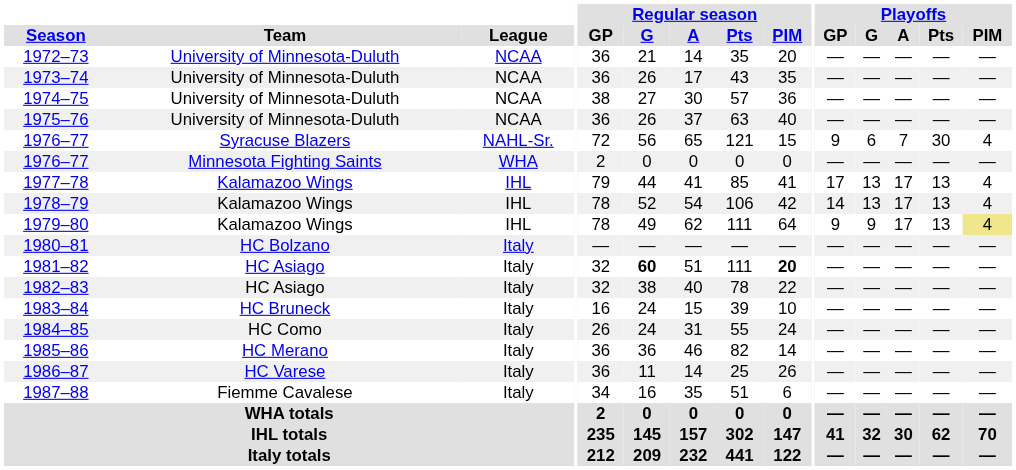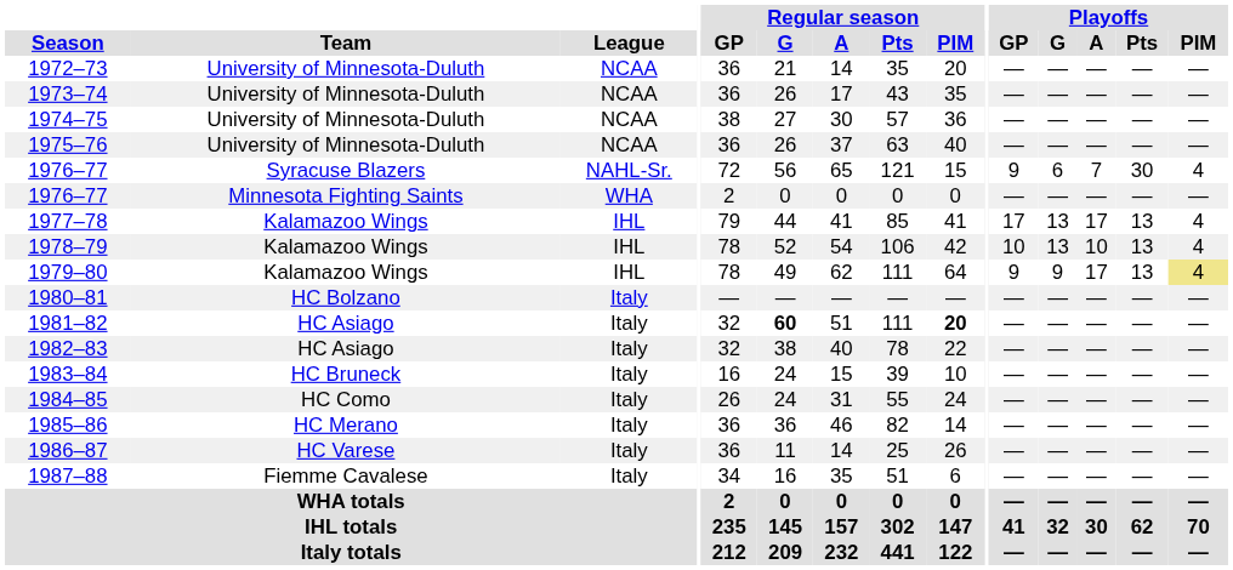 <table border="0" cellpadding="1" cellspacing="0" style="text-align:center; width:60em">
 <tr bgcolor="#e0e0e0">
 <th colspan="3" bgcolor="#ffffff"></th>
 <th rowspan="99" bgcolor="#ffffff"></th>
 <th colspan="5"><a href='#'>Regular season</a></th>
 <th rowspan="99" bgcolor="#ffffff"></th>
 <th colspan="5"><a href='#'>Playoffs</a></th>
 </tr>
 <tr bgcolor="#e0e0e0">
 <th><a href='#'>Season</a></th>
 <th>Team</th>
 <th>League</th>
 <th>GP</th>
 <th><a href='#'>G</a></th>
 <th><a href='#'>A</a></th>
 <th><a href='#'>Pts</a></th>
 <th><a href='#'>PIM</a></th>
 <th>GP</th>
 <th>G</th>
 <th>A</th>
 <th>Pts</th>
 <th>PIM</th>
 </tr>
 <tr>
 <td><a href='#'>1972–73</a></td>
 <td><a href='#'>University of Minnesota-Duluth</a></td>
 <td><a href='#'>NCAA</a></td>
 <td>36</td>
 <td>21</td>
 <td>14</td>
 <td>35</td>
 <td>20</td>
 <td>—</td>
 <td>—</td>
 <td>—</td>
 <td>—</td>
 <td>—</td>
 </tr>
 <tr bgcolor="#f0f0f0">
 <td><a href='#'>1973–74</a></td>
 <td>University of Minnesota-Duluth</td>
 <td>NCAA</td>
 <td>36</td>
 <td>26</td>
 <td>17</td>
 <td>43</td>
 <td>35</td>
 <td>—</td>
 <td>—</td>
 <td>—</td>
 <td>—</td>
 <td>—</td>
 </tr>
 <tr>
 <td><a href='#'>1974–75</a></td>
 <td>University of Minnesota-Duluth</td>
 <td>NCAA</td>
 <td>38</td>
 <td>27</td>
 <td>30</td>
 <td>57</td>
 <td>36</td>
 <td>—</td>
 <td>—</td>
 <td>—</td>
 <td>—</td>
 <td>—</td>
 </tr>
 <tr bgcolor="#f0f0f0">
 <td><a href='#'>1975–76</a></td>
 <td>University of Minnesota-Duluth</td>
 <td>NCAA</td>
 <td>36</td>
 <td>26</td>
 <td>37</td>
 <td>63</td>
 <td>40</td>
 <td>—</td>
 <td>—</td>
 <td>—</td>
 <td>—</td>
 <td>—</td>
 </tr>
 <tr>
 <td><a href='#'>1976–77</a></td>
 <td><a href='#'>Syracuse Blazers</a></td>
 <td><a href='#'>NAHL-Sr.</a></td>
 <td>72</td>
 <td>56</td>
 <td>65</td>
 <td>121</td>
 <td>15</td>
 <td>9</td>
 <td>6</td>
 <td>7</td>
 <td>30</td>
 <td>4</td>
 </tr>
 <tr bgcolor="#f0f0f0">
 <td><a href='#'>1976–77</a></td>
 <td><a href='#'>Minnesota Fighting Saints</a></td>
 <td><a href='#'>WHA</a></td>
 <td>2</td>
 <td>0</td>
 <td>0</td>
 <td>0</td>
 <td>0</td>
 <td>—</td>
 <td>—</td>
 <td>—</td>
 <td>—</td>
 <td>—</td>
 </tr>
 <tr>
 <td><a href='#'>1977–78</a></td>
 <td><a href='#'>Kalamazoo Wings</a></td>
 <td><a href='#'>IHL</a></td>
 <td>79</td>
 <td>44</td>
 <td>41</td>
 <td>85</td>
 <td>41</td>
 <td>17</td>
 <td>13</td>
 <td>17</td>
 <td>13</td>
 <td>4</td>
 </tr>
 <tr bgcolor="#f0f0f0">
 <td><a href='#'>1978–79</a></td>
 <td>Kalamazoo Wings</td>
 <td>IHL</td>
 <td>78</td>
 <td>52</td>
 <td>54</td>
 <td>106</td>
 <td>42</td>
-<td>14</td>
+<td>10</td>
 <td>13</td>
-<td>17</td>
+<td>10</td>
 <td>13</td>
 <td>4</td>
 </tr>
 <tr>
 <td><a href='#'>1979–80</a></td>
 <td>Kalamazoo Wings</td>
 <td>IHL</td>
 <td>78</td>
 <td>49</td>
 <td>62</td>
 <td>111</td>
 <td>64</td>
 <td>9</td>
 <td>9</td>
 <td>17</td>
 <td>13</td>
 <td style="background: khaki;">4</td>
 </tr>
 <tr bgcolor="#f0f0f0">
 <td><a href='#'>1980–81</a></td>
 <td><a href='#'>HC Bolzano</a></td>
 <td><a href='#'>Italy</a></td>
 <td>—</td>
 <td>—</td>
 <td>—</td>
 <td>—</td>
 <td>—</td>
 <td>—</td>
 <td>—</td>
 <td>—</td>
 <td>—</td>
 <td>—</td>
 </tr>
 <tr>
 <td><a href='#'>1981–82</a></td>
 <td><a href='#'>HC Asiago</a></td>
 <td>Italy</td>
 <td>32</td>
 <td><strong>60</strong></td>
 <td>51</td>
 <td>111</td>
 <td><strong>20</strong></td>
 <td>—</td>
 <td>—</td>
 <td>—</td>
 <td>—</td>
 <td>—</td>
 </tr>
 <tr bgcolor="#f0f0f0">
 <td><a href='#'>1982–83</a></td>
 <td>HC Asiago</td>
 <td>Italy</td>
 <td>32</td>
 <td>38</td>
 <td>40</td>
 <td>78</td>
 <td>22</td>
 <td>—</td>
 <td>—</td>
 <td>—</td>
 <td>—</td>
 <td>—</td>
 </tr>
 <tr>
 <td><a href='#'>1983–84</a></td>
 <td><a href='#'>HC Bruneck</a></td>
 <td>Italy</td>
 <td>16</td>
 <td>24</td>
 <td>15</td>
 <td>39</td>
 <td>10</td>
 <td>—</td>
 <td>—</td>
 <td>—</td>
 <td>—</td>
 <td>—</td>
 </tr>
 <tr bgcolor="#f0f0f0">
 <td><a href='#'>1984–85</a></td>
 <td>HC Como</td>
 <td>Italy</td>
 <td>26</td>
 <td>24</td>
 <td>31</td>
 <td>55</td>
 <td>24</td>
 <td>—</td>
 <td>—</td>
 <td>—</td>
 <td>—</td>
 <td>—</td>
 </tr>
 <tr>
 <td><a href='#'>1985–86</a></td>
 <td><a href='#'>HC Merano</a></td>
 <td>Italy</td>
 <td>36</td>
 <td>36</td>
 <td>46</td>
 <td>82</td>
 <td>14</td>
 <td>—</td>
 <td>—</td>
 <td>—</td>
 <td>—</td>
 <td>—</td>
 </tr>
 <tr bgcolor="#f0f0f0">
 <td><a href='#'>1986–87</a></td>
 <td><a href='#'>HC Varese</a></td>
 <td>Italy</td>
 <td>36</td>
 <td>11</td>
 <td>14</td>
 <td>25</td>
 <td>26</td>
 <td>—</td>
 <td>—</td>
 <td>—</td>
 <td>—</td>
 <td>—</td>
 </tr>
 <tr>
 <td><a href='#'>1987–88</a></td>
 <td>Fiemme Cavalese</td>
 <td>Italy</td>
 <td>34</td>
 <td>16</td>
 <td>35</td>
 <td>51</td>
 <td>6</td>
 <td>—</td>
 <td>—</td>
 <td>—</td>
 <td>—</td>
 <td>—</td>
 </tr>
 <tr>
 </tr>
 <tr ALIGN="center" bgcolor="#e0e0e0">
 <th colspan="3">WHA totals</th>
 <th ALIGN="center">2</th>
 <th ALIGN="center">0</th>
 <th ALIGN="center">0</th>
 <th ALIGN="center">0</th>
 <th ALIGN="center">0</th>
 <th ALIGN="center">—</th>
 <th ALIGN="center">—</th>
 <th ALIGN="center">—</th>
 <th ALIGN="center">—</th>
 <th ALIGN="center">—</th>
 </tr>
 <tr>
 </tr>
 <tr ALIGN="center" bgcolor="#e0e0e0">
 <th colspan="3">IHL totals</th>
 <th ALIGN="center">235</th>
 <th ALIGN="center">145</th>
 <th ALIGN="center">157</th>
 <th ALIGN="center">302</th>
 <th ALIGN="center">147</th>
 <th ALIGN="center">41</th>
 <th ALIGN="center">32</th>
 <th ALIGN="center">30</th>
 <th ALIGN="center">62</th>
 <th ALIGN="center">70</th>
 </tr>
 <tr>
 </tr>
 <tr ALIGN="center" bgcolor="#e0e0e0">
 <th colspan="3">Italy totals</th>
 <th ALIGN="center">212</th>
 <th ALIGN="center">209</th>
 <th ALIGN="center">232</th>
 <th ALIGN="center">441</th>
 <th ALIGN="center">122</th>
 <th ALIGN="center">—</th>
 <th ALIGN="center">—</th>
 <th ALIGN="center">—</th>
 <th ALIGN="center">—</th>
 <th ALIGN="center">—</th>
 </tr>
 </table>
